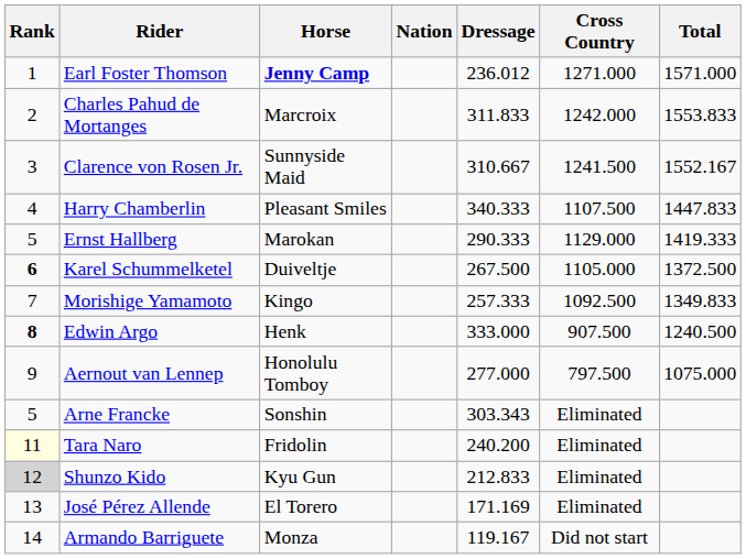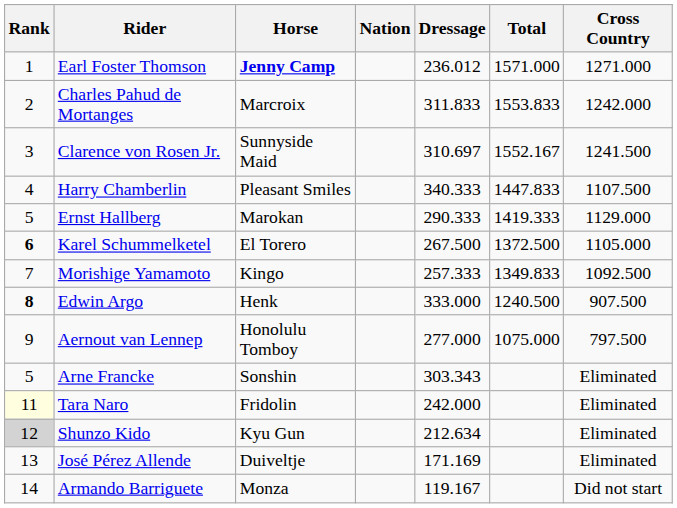 <table class="wikitable sortable" style="text-align:center">
 <tr>
 <th>Rank</th>
 <th>Rider</th>
 <th>Horse</th>
 <th>Nation</th>
 <th>Dressage</th>
+<th>Total</th>
 <th>Cross Country</th>
-<th>Total</th>
 </tr>
 <tr>
 <td>1</td>
 <td align=left><a href='#'>Earl Foster Thomson</a></td>
 <td align=left><strong><a href='#'>Jenny Camp</a></strong></td>
 <td align=left></td>
 <td>236.012</td>
+<td>1571.000</td>
 <td>1271.000</td>
-<td>1571.000</td>
 </tr>
 <tr>
 <td>2</td>
 <td align=left><a href='#'>Charles Pahud de Mortanges</a></td>
 <td align=left>Marcroix</td>
 <td align=left></td>
 <td>311.833</td>
+<td>1553.833</td>
 <td>1242.000</td>
-<td>1553.833</td>
 </tr>
 <tr>
 <td>3</td>
 <td align=left><a href='#'>Clarence von Rosen Jr.</a></td>
 <td align=left>Sunnyside Maid</td>
 <td align=left></td>
-<td>310.667</td>
+<td>310.697</td>
+<td>1552.167</td>
 <td>1241.500</td>
-<td>1552.167</td>
 </tr>
 <tr>
 <td>4</td>
 <td align=left><a href='#'>Harry Chamberlin</a></td>
 <td align=left>Pleasant Smiles</td>
 <td align=left></td>
 <td>340.333</td>
+<td>1447.833</td>
 <td>1107.500</td>
-<td>1447.833</td>
 </tr>
 <tr>
 <td>5</td>
 <td align=left><a href='#'>Ernst Hallberg</a></td>
 <td align=left>Marokan</td>
 <td align=left></td>
 <td>290.333</td>
+<td>1419.333</td>
 <td>1129.000</td>
-<td>1419.333</td>
 </tr>
 <tr>
 <td><strong>6</strong></td>
 <td align=left><a href='#'>Karel Schummelketel</a></td>
-<td align=left>Duiveltje</td>
+<td align=left>El Torero</td>
 <td align=left></td>
 <td>267.500</td>
+<td>1372.500</td>
 <td>1105.000</td>
-<td>1372.500</td>
 </tr>
 <tr>
 <td>7</td>
 <td align=left><a href='#'>Morishige Yamamoto</a></td>
 <td align=left>Kingo</td>
 <td align=left></td>
 <td>257.333</td>
+<td>1349.833</td>
 <td>1092.500</td>
-<td>1349.833</td>
 </tr>
 <tr>
 <td><strong>8</strong></td>
 <td align=left><a href='#'>Edwin Argo</a></td>
 <td align=left>Henk</td>
 <td align=left></td>
 <td>333.000</td>
+<td>1240.500</td>
 <td>907.500</td>
-<td>1240.500</td>
 </tr>
 <tr>
 <td>9</td>
 <td align=left><a href='#'>Aernout van Lennep</a></td>
 <td align=left>Honolulu Tomboy</td>
 <td align=left></td>
 <td>277.000</td>
+<td>1075.000</td>
 <td>797.500</td>
-<td>1075.000</td>
 </tr>
 <tr>
 <td>5</td>
 <td align=left><a href='#'>Arne Francke</a></td>
 <td align=left>Sonshin</td>
 <td align=left></td>
 <td>303.343</td>
+<td></td>
 <td>Eliminated</td>
-<td></td>
 </tr>
 <tr>
 <td style="background: lightyellow;">11</td>
 <td align=left><a href='#'>Tara Naro</a></td>
 <td align=left>Fridolin</td>
 <td align=left></td>
-<td>240.200</td>
+<td>242.000</td>
+<td></td>
 <td>Eliminated</td>
-<td></td>
 </tr>
 <tr>
 <td style="background: lightgrey;">12</td>
 <td align=left><a href='#'>Shunzo Kido</a></td>
 <td align=left>Kyu Gun</td>
 <td align=left></td>
-<td>212.833</td>
+<td>212.634</td>
+<td></td>
 <td>Eliminated</td>
-<td></td>
 </tr>
 <tr>
 <td>13</td>
 <td align=left><a href='#'>José Pérez Allende</a></td>
-<td align=left>El Torero</td>
+<td align=left>Duiveltje</td>
 <td align=left></td>
 <td>171.169</td>
+<td></td>
 <td>Eliminated</td>
-<td></td>
 </tr>
 <tr>
 <td>14</td>
 <td align=left><a href='#'>Armando Barriguete</a></td>
 <td align=left>Monza</td>
 <td align=left></td>
 <td>119.167</td>
+<td></td>
 <td>Did not start</td>
-<td></td>
 </tr>
 </table>
